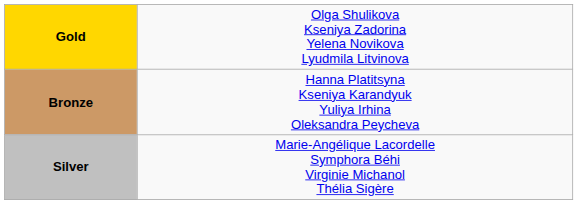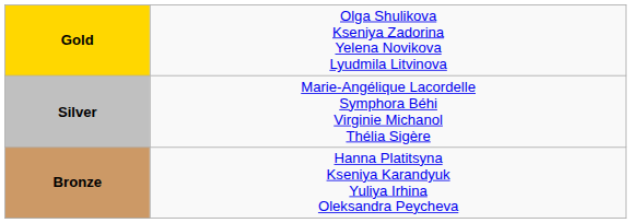 <table class="wikitable" style="text-align:center; " width="35%">
 <tr>
 <td bgcolor="gold"><strong>Gold</strong></td>
 <td><a href='#'>Olga Shulikova</a><br><a href='#'>Kseniya Zadorina</a><br><a href='#'>Yelena Novikova</a><br><a href='#'>Lyudmila Litvinova</a><br>  <small><em></em></small></td>
 </tr>
 <tr>
+<td bgcolor="silver"><strong>Silver</strong></td>
+<td><a href='#'>Marie-Angélique Lacordelle</a><br><a href='#'>Symphora Béhi</a><br><a href='#'>Virginie Michanol</a><br><a href='#'>Thélia Sigère</a><br>  <small><em></em></small></td>
+</tr>
+<tr>
 <td bgcolor="CC9966"><strong>Bronze</strong></td>
 <td><a href='#'>Hanna Platitsyna</a><br><a href='#'>Kseniya Karandyuk</a><br><a href='#'>Yuliya Irhina</a><br><a href='#'>Oleksandra Peycheva</a><br>  <small><em></em></small></td>
 </tr>
-<tr>
-<td bgcolor="silver"><strong>Silver</strong></td>
-<td><a href='#'>Marie-Angélique Lacordelle</a><br><a href='#'>Symphora Béhi</a><br><a href='#'>Virginie Michanol</a><br><a href='#'>Thélia Sigère</a><br>  <small><em></em></small></td>
-</tr>
 </table>
